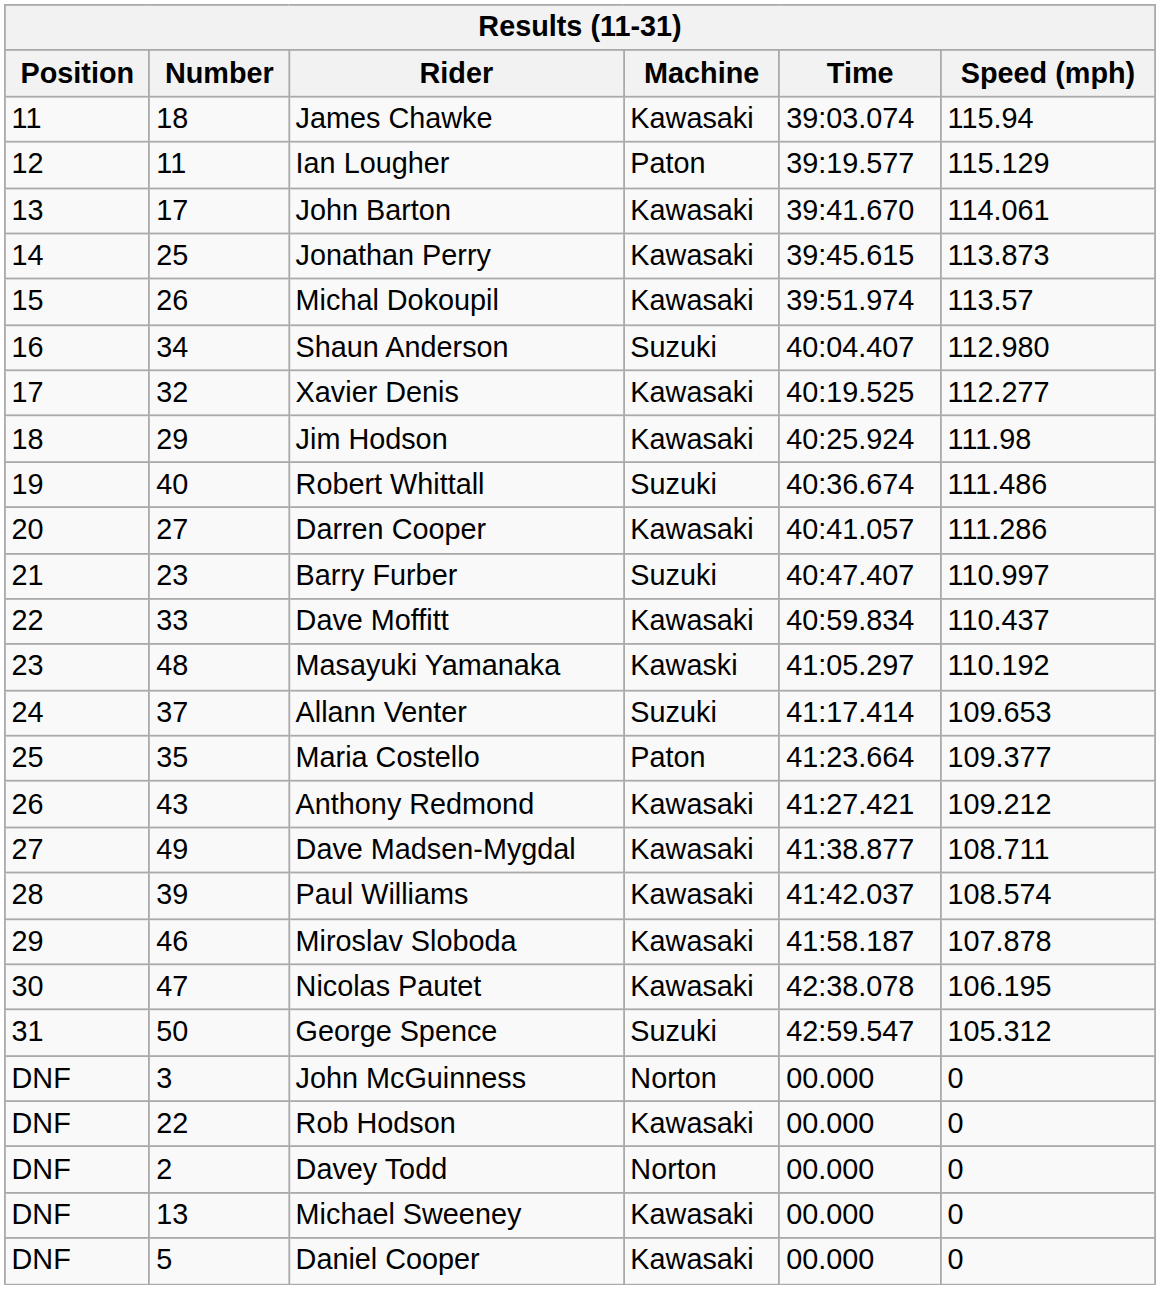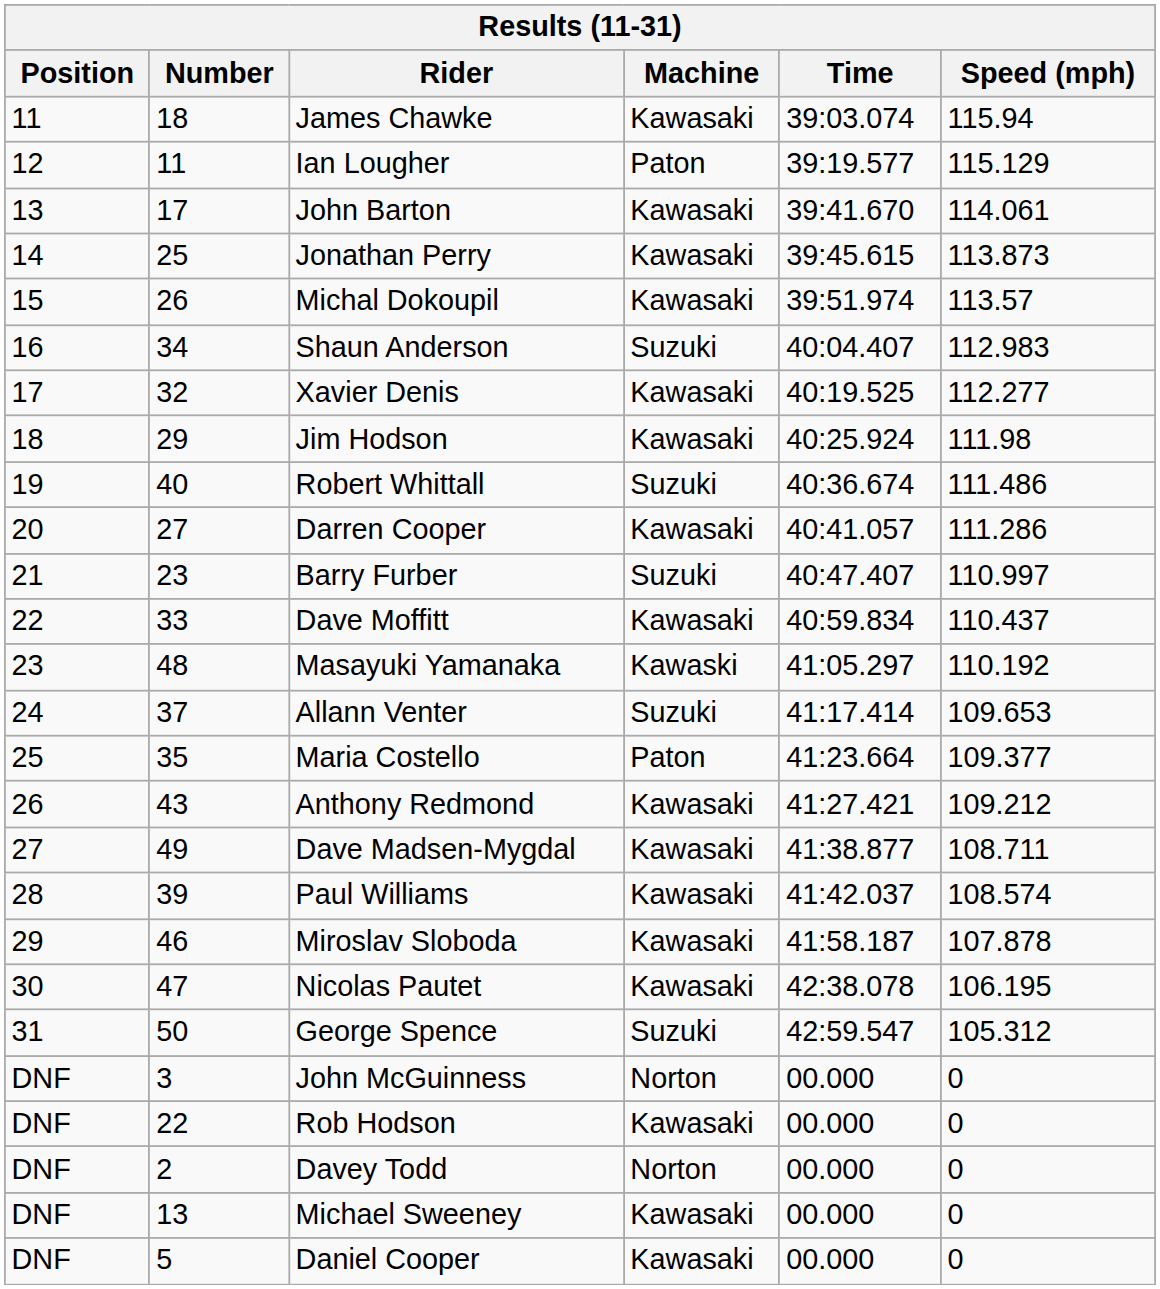 <table class="collapsible collapsed wikitable"style="width:40em;margin-top:-1px;">
 <tr>
 <th scope="col" colspan="6">Results (11-31)</th>
 </tr>
 <tr>
 <th scope="col">Position</th>
 <th scope="col">Number</th>
 <th scope="col">Rider</th>
 <th scope="col">Machine</th>
 <th scope="col">Time</th>
 <th scope="col">Speed (mph)</th>
 </tr>
 <tr>
 <td>11</td>
 <td>18</td>
 <td>James Chawke</td>
 <td>Kawasaki</td>
 <td>39:03.074</td>
 <td>115.94</td>
 </tr>
 <tr>
 <td>12</td>
 <td>11</td>
 <td>Ian Lougher</td>
 <td>Paton</td>
 <td>39:19.577</td>
 <td>115.129</td>
 </tr>
 <tr>
 <td>13</td>
 <td>17</td>
 <td>John Barton</td>
 <td>Kawasaki</td>
 <td>39:41.670</td>
 <td>114.061</td>
 </tr>
 <tr>
 <td>14</td>
 <td>25</td>
 <td>Jonathan Perry</td>
 <td>Kawasaki</td>
 <td>39:45.615</td>
 <td>113.873</td>
 </tr>
 <tr>
 <td>15</td>
 <td>26</td>
 <td>Michal Dokoupil</td>
 <td>Kawasaki</td>
 <td>39:51.974</td>
 <td>113.57</td>
 </tr>
 <tr>
 <td>16</td>
 <td>34</td>
 <td>Shaun Anderson</td>
 <td>Suzuki</td>
 <td>40:04.407</td>
-<td>112.980</td>
+<td>112.983</td>
 </tr>
 <tr>
 <td>17</td>
 <td>32</td>
 <td>Xavier Denis</td>
 <td>Kawasaki</td>
 <td>40:19.525</td>
 <td>112.277</td>
 </tr>
 <tr>
 <td>18</td>
 <td>29</td>
 <td>Jim Hodson</td>
 <td>Kawasaki</td>
 <td>40:25.924</td>
 <td>111.98</td>
 </tr>
 <tr>
 <td>19</td>
 <td>40</td>
 <td>Robert Whittall</td>
 <td>Suzuki</td>
 <td>40:36.674</td>
 <td>111.486</td>
 </tr>
 <tr>
 <td>20</td>
 <td>27</td>
 <td>Darren Cooper</td>
 <td>Kawasaki</td>
 <td>40:41.057</td>
 <td>111.286</td>
 </tr>
 <tr>
 <td>21</td>
 <td>23</td>
 <td>Barry Furber</td>
 <td>Suzuki</td>
 <td>40:47.407</td>
 <td>110.997</td>
 </tr>
 <tr>
 <td>22</td>
 <td>33</td>
 <td>Dave Moffitt</td>
 <td>Kawasaki</td>
 <td>40:59.834</td>
 <td>110.437</td>
 </tr>
 <tr>
 <td>23</td>
 <td>48</td>
 <td>Masayuki Yamanaka</td>
 <td>Kawaski</td>
 <td>41:05.297</td>
 <td>110.192</td>
 </tr>
 <tr>
 <td>24</td>
 <td>37</td>
 <td>Allann Venter</td>
 <td>Suzuki</td>
 <td>41:17.414</td>
 <td>109.653</td>
 </tr>
 <tr>
 <td>25</td>
 <td>35</td>
 <td>Maria Costello</td>
 <td>Paton</td>
 <td>41:23.664</td>
 <td>109.377</td>
 </tr>
 <tr>
 <td>26</td>
 <td>43</td>
 <td>Anthony Redmond</td>
 <td>Kawasaki</td>
 <td>41:27.421</td>
 <td>109.212</td>
 </tr>
 <tr>
 <td>27</td>
 <td>49</td>
 <td>Dave Madsen-Mygdal</td>
 <td>Kawasaki</td>
 <td>41:38.877</td>
 <td>108.711</td>
 </tr>
 <tr>
 <td>28</td>
 <td>39</td>
 <td>Paul Williams</td>
 <td>Kawasaki</td>
 <td>41:42.037</td>
 <td>108.574</td>
 </tr>
 <tr>
 <td>29</td>
 <td>46</td>
 <td>Miroslav Sloboda</td>
 <td>Kawasaki</td>
 <td>41:58.187</td>
 <td>107.878</td>
 </tr>
 <tr>
 <td>30</td>
 <td>47</td>
 <td>Nicolas Pautet</td>
 <td>Kawasaki</td>
 <td>42:38.078</td>
 <td>106.195</td>
 </tr>
 <tr>
 <td>31</td>
 <td>50</td>
 <td>George Spence</td>
 <td>Suzuki</td>
 <td>42:59.547</td>
 <td>105.312</td>
 </tr>
 <tr>
 <td>DNF</td>
 <td>3</td>
 <td>John McGuinness</td>
 <td>Norton</td>
 <td>00.000</td>
 <td>0</td>
 </tr>
 <tr>
 <td>DNF</td>
 <td>22</td>
 <td>Rob Hodson</td>
 <td>Kawasaki</td>
 <td>00.000</td>
 <td>0</td>
 </tr>
 <tr>
 <td>DNF</td>
 <td>2</td>
 <td>Davey Todd</td>
 <td>Norton</td>
 <td>00.000</td>
 <td>0</td>
 </tr>
 <tr>
 <td>DNF</td>
 <td>13</td>
 <td>Michael Sweeney</td>
 <td>Kawasaki</td>
 <td>00.000</td>
 <td>0</td>
 </tr>
 <tr>
 <td>DNF</td>
 <td>5</td>
 <td>Daniel Cooper</td>
 <td>Kawasaki</td>
 <td>00.000</td>
 <td>0</td>
 </tr>
 </table>
